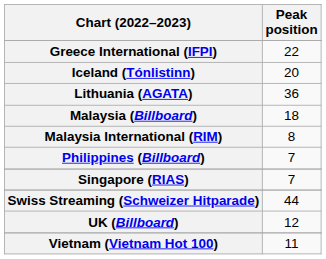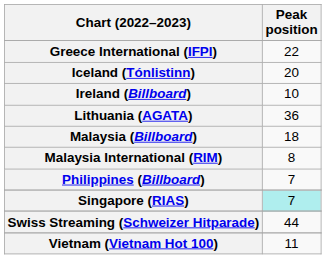 <table class="wikitable sortable plainrowheaders" style="text-align:center">
 <tr>
 <th scope="col">Chart (2022–2023)</th>
 <th scope="col">Peak<br>position</th>
 </tr>
 <tr>
 </tr>
 <tr>
 </tr>
 <tr>
 </tr>
 <tr>
 </tr>
 <tr>
 </tr>
 <tr>
 <th scope="row">Greece International (<a href='#'>IFPI</a>)</th>
 <td>22</td>
 </tr>
 <tr>
 <th scope="row">Iceland (<a href='#'>Tónlistinn</a>)</th>
 <td>20</td>
 </tr>
 <tr>
+<th scope="row">Ireland (<em><a href='#'>Billboard</a></em>)</th>
+<td>10</td>
+</tr>
+<tr>
 <th scope="row">Lithuania (<a href='#'>AGATA</a>)</th>
 <td>36</td>
 </tr>
 <tr>
 <th scope="row">Malaysia (<em><a href='#'>Billboard</a></em>)</th>
 <td>18</td>
 </tr>
 <tr>
 <th scope="row">Malaysia International (<a href='#'>RIM</a>)</th>
 <td>8</td>
 </tr>
 <tr>
 <th scope="row"><a href='#'>Philippines</a> (<em><a href='#'>Billboard</a></em>)</th>
 <td>7</td>
 </tr>
 <tr>
 </tr>
 <tr>
 <th scope="row">Singapore (<a href='#'>RIAS</a>)</th>
-<td>7</td>
+<td style="background: paleturquoise;">7</td>
 </tr>
 <tr>
 </tr>
 <tr>
 </tr>
 <tr>
 </tr>
 <tr>
 <th scope="row">Swiss Streaming (<a href='#'>Schweizer Hitparade</a>)</th>
 <td>44</td>
 </tr>
 <tr>
-<th scope="row">UK (<em><a href='#'>Billboard</a></em>)</th>
-<td>12</td>
-</tr>
-<tr>
 </tr>
 <tr>
 </tr>
 <tr>
 </tr>
 <tr>
 <th scope="row">Vietnam (<a href='#'>Vietnam Hot 100</a>)</th>
 <td>11</td>
 </tr>
 </table>
